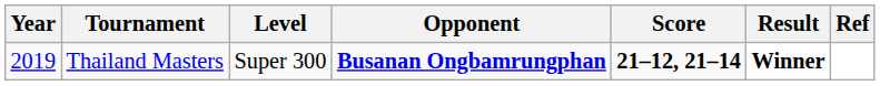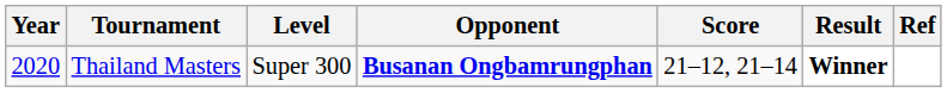 <table class="sortable wikitable" style="font-size: 90%">
 <tr>
 <th>Year</th>
 <th>Tournament</th>
 <th>Level</th>
 <th>Opponent</th>
 <th>Score</th>
 <th>Result</th>
 <th>Ref</th>
 </tr>
 <tr style="background:#C7F2D5'">
-<td align="center"><a href='#'>2019</a></td>
+<td align="center"><a href='#'>2020</a></td>
 <td align="left"><a href='#'>Thailand Masters</a></td>
 <td align="left">Super 300</td>
 <td align="left"><strong> <a href='#'>Busanan Ongbamrungphan</a></strong></td>
-<td align="left"><strong>21–12, 21–14</strong></td>
+<td align="left">21–12, 21–14</td>
 <td style="text-align:left; background:white"> <strong>Winner</strong></td>
 <td style="text-align:center; background:white"></td>
 </tr>
 </table>
